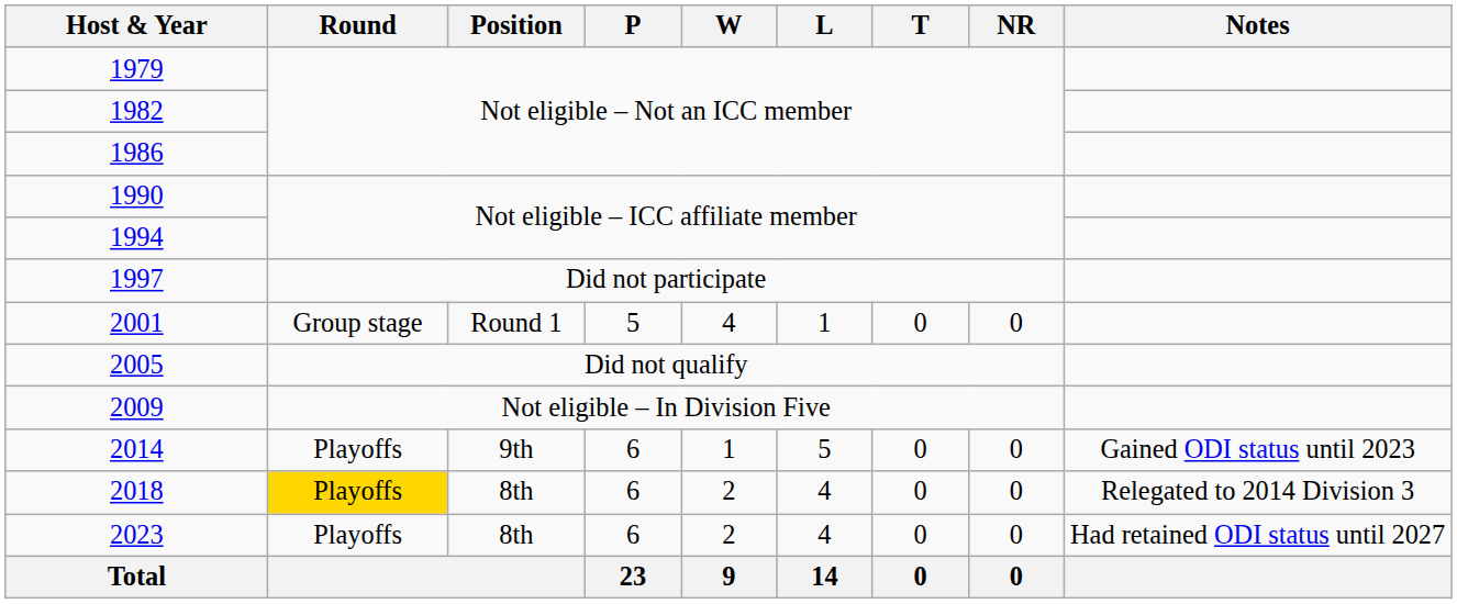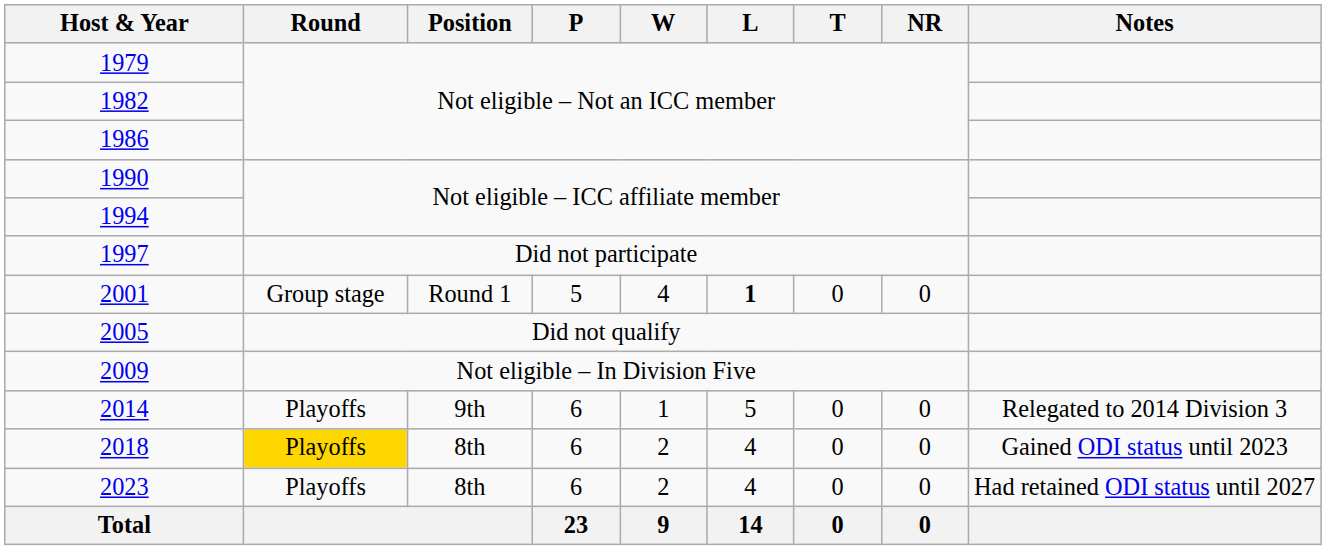 <table class="wikitable" style="text-align: center;">
 <tr>
 <th width=150>Host & Year</th>
 <th width=100>Round</th>
 <th width=75>Position</th>
 <th width=50>P</th>
 <th width=50>W</th>
 <th width=50>L</th>
 <th width=50>T</th>
 <th width=50>NR</th>
 <th>Notes</th>
 </tr>
 <tr>
 <td> <a href='#'>1979</a></td>
 <td colspan="7" rowspan="3">Not eligible – Not an ICC member</td>
 <td></td>
 </tr>
 <tr>
 <td> <a href='#'>1982</a></td>
 <td></td>
 </tr>
 <tr>
 <td> <a href='#'>1986</a></td>
 <td></td>
 </tr>
 <tr>
 <td> <a href='#'>1990</a></td>
 <td colspan="7" rowspan="2">Not eligible – ICC affiliate member</td>
 <td></td>
 </tr>
 <tr>
 <td> <a href='#'>1994</a></td>
 <td></td>
 </tr>
 <tr>
 <td> <a href='#'>1997</a></td>
 <td colspan="7">Did not participate</td>
 <td></td>
 </tr>
 <tr>
 <td> <a href='#'>2001</a></td>
 <td>Group stage</td>
 <td>Round 1</td>
 <td>5</td>
 <td>4</td>
-<td>1</td>
+<td><strong>1</strong></td>
 <td>0</td>
 <td>0</td>
 <td></td>
 </tr>
 <tr>
 <td> <a href='#'>2005</a></td>
 <td colspan="7">Did not qualify</td>
 <td></td>
 </tr>
 <tr>
 <td> <a href='#'>2009</a></td>
 <td colspan="7">Not eligible – In Division Five</td>
 <td></td>
 </tr>
 <tr>
 <td> <a href='#'>2014</a></td>
 <td>Playoffs</td>
 <td>9th</td>
 <td>6</td>
 <td>1</td>
 <td>5</td>
 <td>0</td>
 <td>0</td>
-<td>Gained <a href='#'>ODI status</a> until 2023</td>
+<td>Relegated to 2014 Division 3</td>
 </tr>
 <tr>
 <td> <a href='#'>2018</a></td>
 <td style="background: gold;">Playoffs</td>
 <td>8th</td>
 <td>6</td>
 <td>2</td>
 <td>4</td>
 <td>0</td>
 <td>0</td>
-<td>Relegated to 2014 Division 3</td>
+<td>Gained <a href='#'>ODI status</a> until 2023</td>
 </tr>
 <tr>
 <td> <a href='#'>2023</a></td>
 <td>Playoffs</td>
 <td>8th</td>
 <td>6</td>
 <td>2</td>
 <td>4</td>
 <td>0</td>
 <td>0</td>
 <td>Had retained <a href='#'>ODI status</a> until 2027</td>
 </tr>
 <tr>
 <th>Total</th>
 <th colspan="2"></th>
 <th>23</th>
 <th>9</th>
 <th>14</th>
 <th>0</th>
 <th>0</th>
 <th></th>
 </tr>
 </table>
